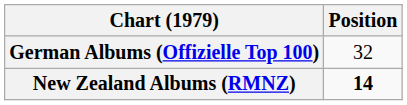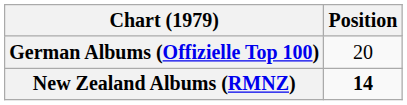 <table class="wikitable plainrowheaders" style="text-align:center">
 <tr>
 <th scope="col">Chart (1979)</th>
 <th scope="col">Position</th>
 </tr>
 <tr>
 <th scope="row">German Albums (<a href='#'>Offizielle Top 100</a>)</th>
-<td>32</td>
+<td>20</td>
 </tr>
 <tr>
 <th scope="row">New Zealand Albums (<a href='#'>RMNZ</a>)</th>
 <td><strong>14</strong></td>
 </tr>
 </table>
